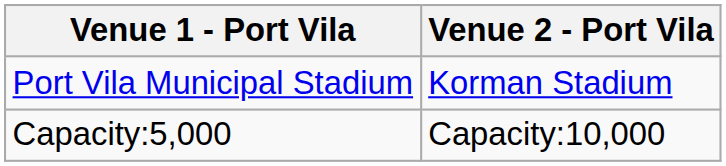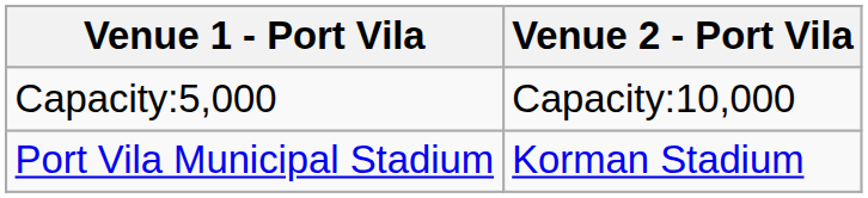 <table class="wikitable">
 <tr>
 <th>Venue 1 - Port Vila</th>
 <th>Venue 2 - Port Vila</th>
 </tr>
 <tr>
+<td>Capacity:5,000</td>
+<td>Capacity:10,000</td>
+</tr>
+<tr>
 <td><a href='#'>Port Vila Municipal Stadium</a></td>
 <td><a href='#'>Korman Stadium</a></td>
 </tr>
-<tr>
-<td>Capacity:5,000</td>
-<td>Capacity:10,000</td>
-</tr>
 </table>
